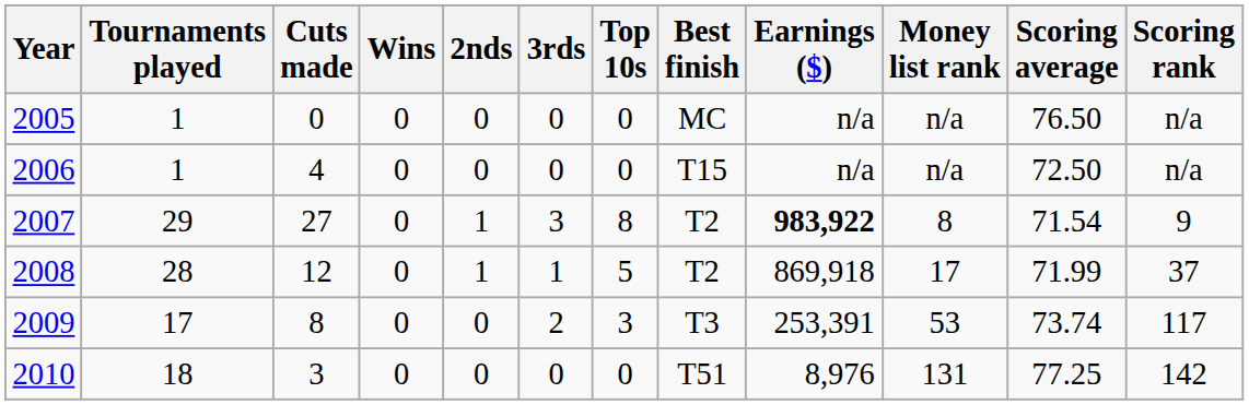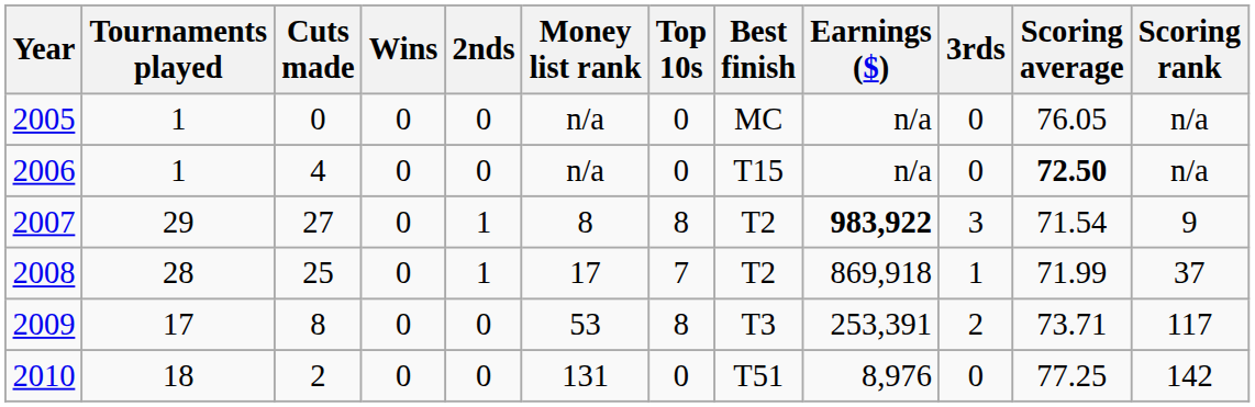 <table class="wikitable" style="text-align:center; font-size: 95%;">
 <tr>
 <th>Year</th>
 <th>Tournaments <br>played</th>
 <th>Cuts <br>made</th>
 <th>Wins</th>
 <th>2nds</th>
-<th>3rds</th>
+<th>Money<br>list rank</th>
 <th>Top <br>10s</th>
 <th>Best <br>finish</th>
 <th>Earnings <br>(<a href='#'>$</a>)</th>
-<th>Money<br>list rank</th>
+<th>3rds</th>
 <th>Scoring <br> average</th>
 <th>Scoring<br>rank</th>
 </tr>
 <tr>
 <td><a href='#'>2005</a></td>
 <td>1</td>
 <td>0</td>
 <td>0</td>
 <td>0</td>
-<td>0</td>
+<td>n/a</td>
 <td>0</td>
 <td>MC</td>
 <td align="right">n/a</td>
-<td>n/a</td>
-<td>76.50</td>
+<td>0</td>
+<td>76.05</td>
 <td>n/a</td>
 </tr>
 <tr>
 <td><a href='#'>2006</a></td>
 <td>1</td>
 <td>4</td>
 <td>0</td>
 <td>0</td>
-<td>0</td>
+<td>n/a</td>
 <td>0</td>
 <td>T15</td>
 <td align="right">n/a</td>
-<td>n/a</td>
-<td>72.50</td>
+<td>0</td>
+<td><strong>72.50</strong></td>
 <td>n/a</td>
 </tr>
 <tr>
 <td><a href='#'>2007</a></td>
 <td>29</td>
 <td>27</td>
 <td>0</td>
 <td>1</td>
-<td>3</td>
+<td>8</td>
 <td>8</td>
 <td>T2</td>
 <td align="right"><strong>983,922</strong></td>
-<td>8</td>
+<td>3</td>
 <td>71.54</td>
 <td>9</td>
 </tr>
 <tr>
 <td><a href='#'>2008</a></td>
 <td>28</td>
-<td>12</td>
+<td>25</td>
 <td>0</td>
 <td>1</td>
-<td>1</td>
-<td>5</td>
+<td>17</td>
+<td>7</td>
 <td>T2</td>
 <td align="right">869,918</td>
-<td>17</td>
+<td>1</td>
 <td>71.99</td>
 <td>37</td>
 </tr>
 <tr>
 <td><a href='#'>2009</a></td>
 <td>17</td>
 <td>8</td>
 <td>0</td>
 <td>0</td>
-<td>2</td>
-<td>3</td>
+<td>53</td>
+<td>8</td>
 <td>T3</td>
 <td align="right">253,391</td>
-<td>53</td>
-<td>73.74</td>
+<td>2</td>
+<td>73.71</td>
 <td>117</td>
 </tr>
 <tr>
 <td><a href='#'>2010</a></td>
 <td>18</td>
-<td>3</td>
+<td>2</td>
 <td>0</td>
 <td>0</td>
-<td>0</td>
+<td>131</td>
 <td>0</td>
 <td>T51</td>
 <td align="right">8,976</td>
-<td>131</td>
+<td>0</td>
 <td>77.25</td>
 <td>142</td>
 </tr>
 </table>
